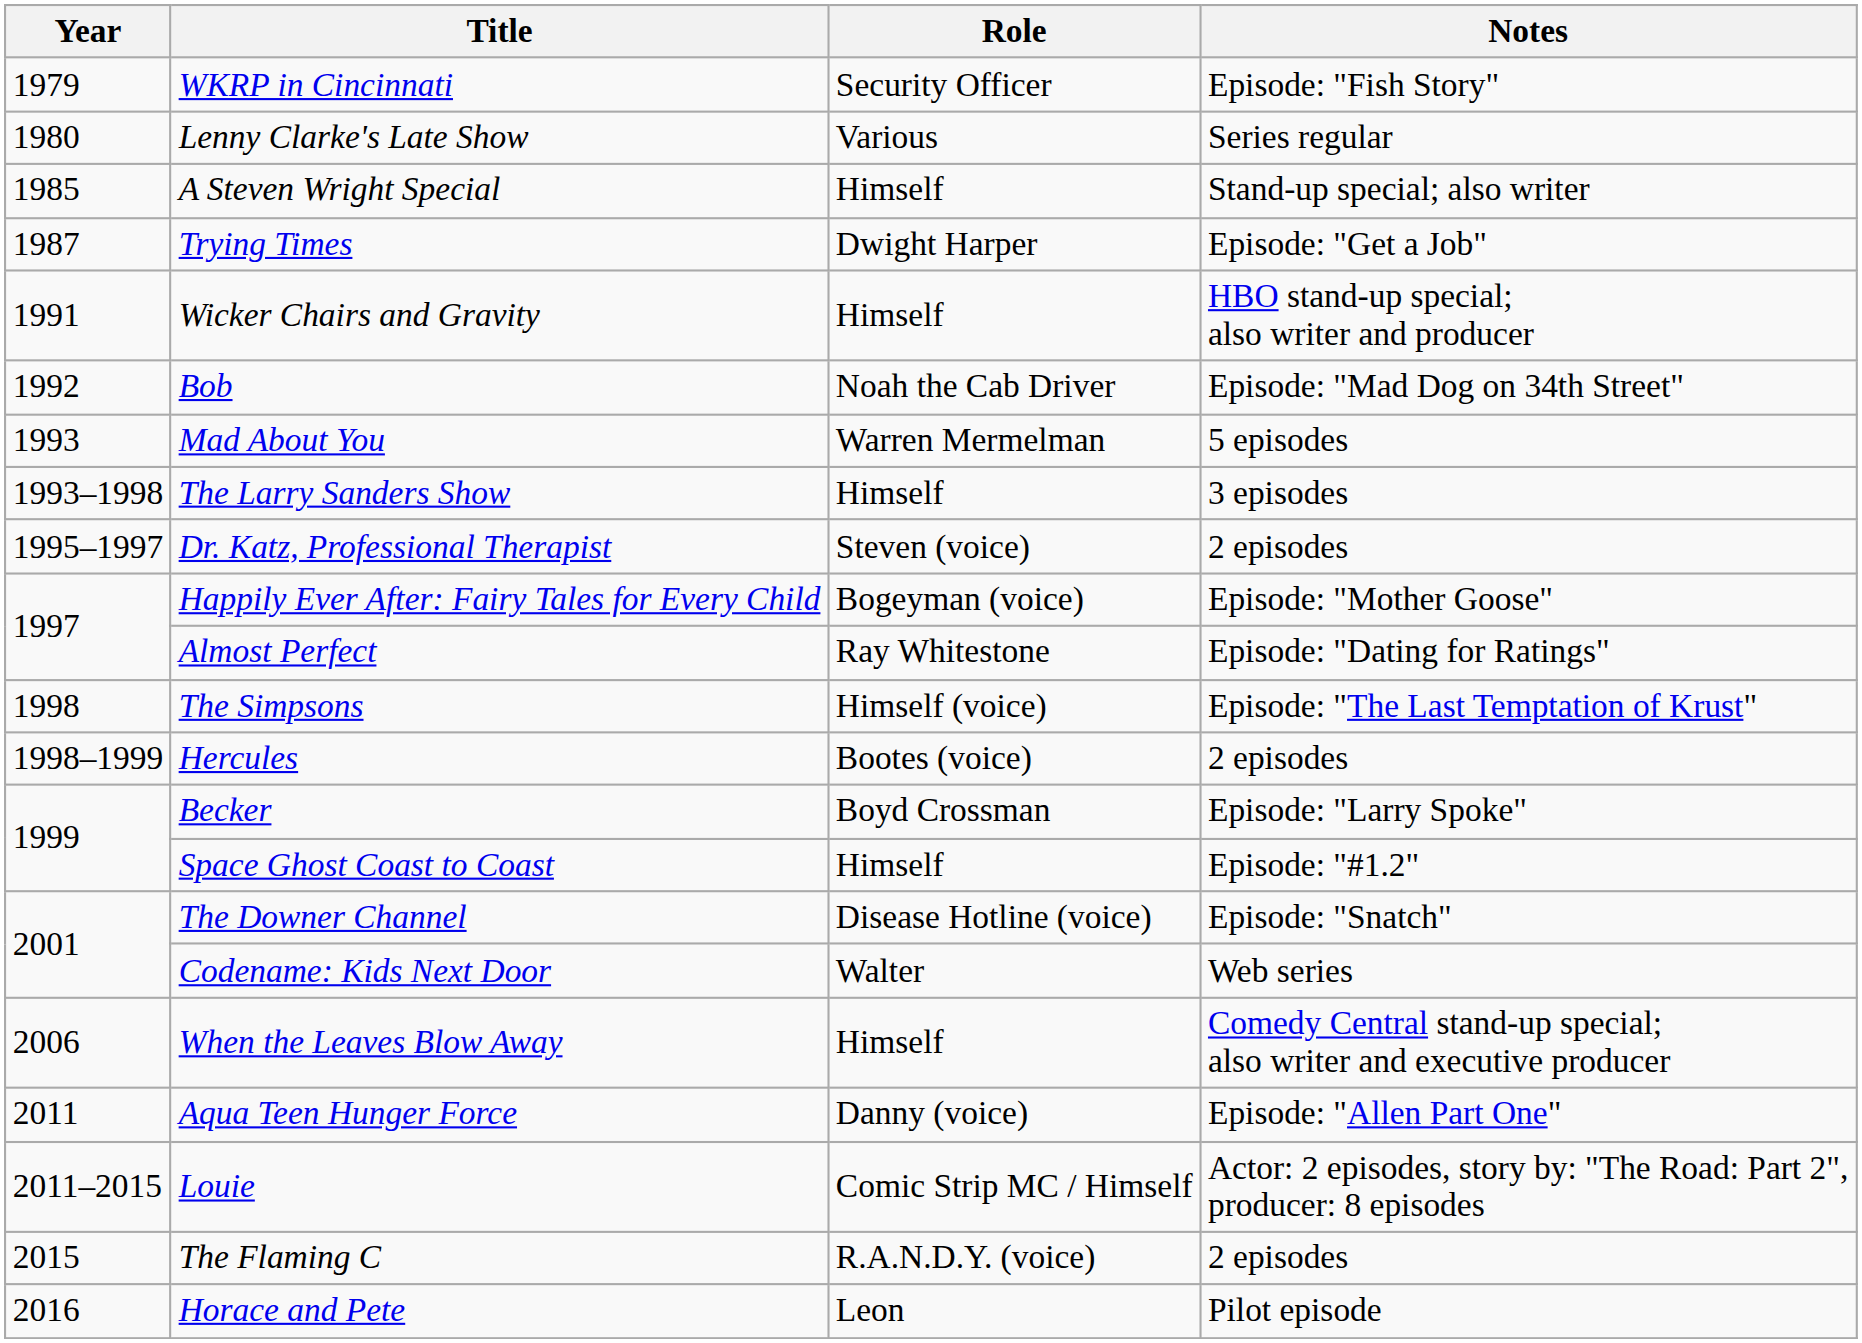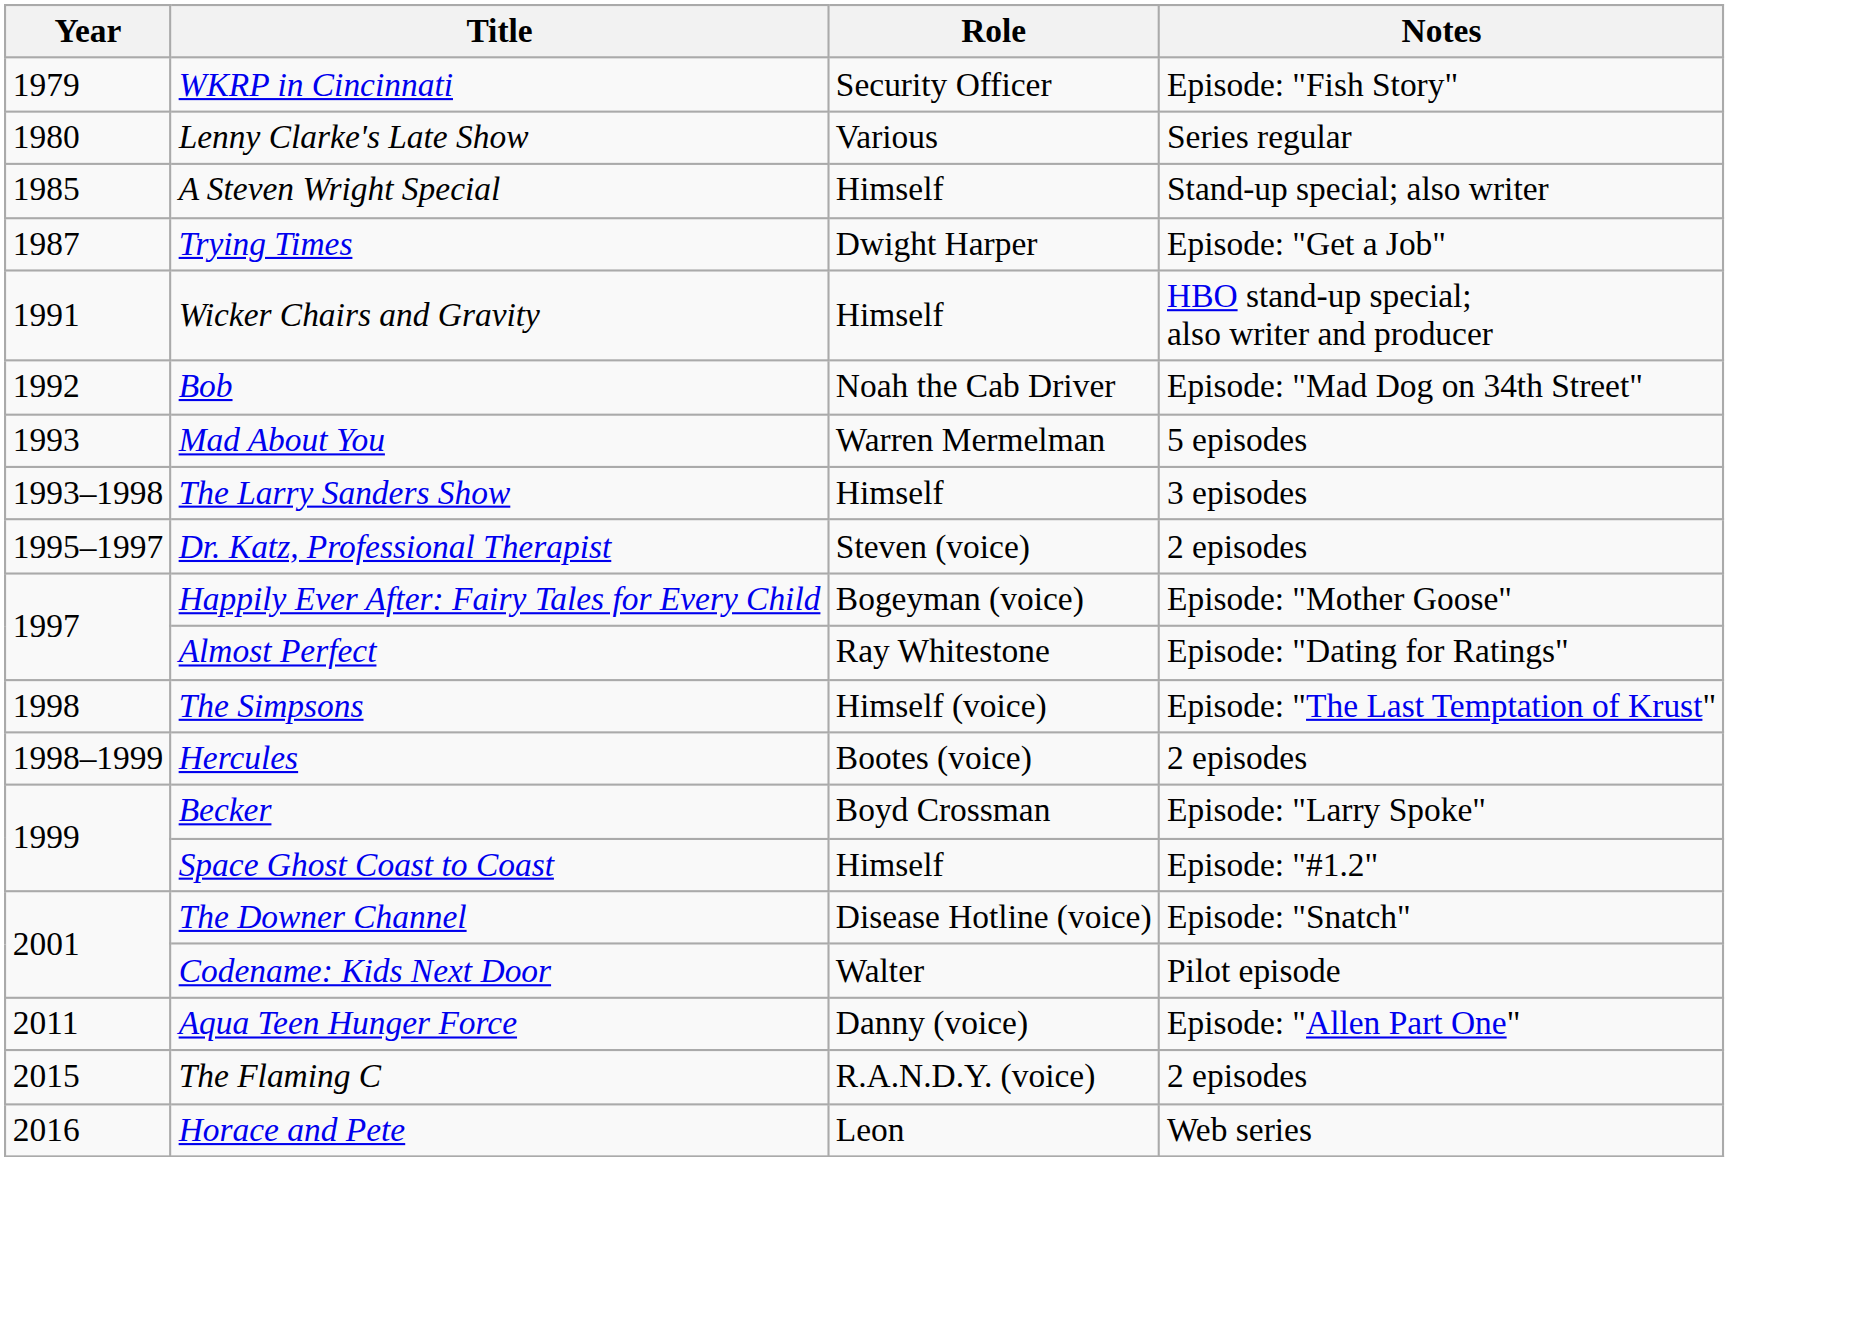 <table class="wikitable sortable">
 <tr>
 <th>Year</th>
 <th>Title</th>
 <th>Role</th>
 <th>Notes</th>
 </tr>
 <tr>
 <td>1979</td>
 <td><em><a href='#'>WKRP in Cincinnati</a></em></td>
 <td>Security Officer</td>
 <td>Episode: "Fish Story"</td>
 </tr>
 <tr>
 <td>1980</td>
 <td><em>Lenny Clarke's Late Show</em></td>
 <td>Various</td>
 <td>Series regular</td>
 </tr>
 <tr>
 <td>1985</td>
 <td><em>A Steven Wright Special</em></td>
 <td>Himself</td>
 <td>Stand-up special; also writer</td>
 </tr>
 <tr>
 <td>1987</td>
 <td><em><a href='#'>Trying Times</a></em></td>
 <td>Dwight Harper</td>
 <td>Episode: "Get a Job"</td>
 </tr>
 <tr>
 <td>1991</td>
 <td><em>Wicker Chairs and Gravity</em></td>
 <td>Himself</td>
 <td><a href='#'>HBO</a> stand-up special;<br> also writer and producer</td>
 </tr>
 <tr>
 <td>1992</td>
 <td><em><a href='#'>Bob</a></em></td>
 <td>Noah the Cab Driver</td>
 <td>Episode: "Mad Dog on 34th Street"</td>
 </tr>
 <tr>
 <td>1993</td>
 <td><em><a href='#'>Mad About You</a></em></td>
 <td>Warren Mermelman</td>
 <td>5 episodes</td>
 </tr>
 <tr>
 <td>1993–1998</td>
 <td><em><a href='#'>The Larry Sanders Show</a></em></td>
 <td>Himself</td>
 <td>3 episodes</td>
 </tr>
 <tr>
 <td>1995–1997</td>
 <td><em><a href='#'>Dr. Katz, Professional Therapist</a></em></td>
 <td>Steven (voice)</td>
 <td>2 episodes</td>
 </tr>
 <tr>
 <td rowspan=2>1997</td>
 <td><em><a href='#'>Happily Ever After: Fairy Tales for Every Child</a></em></td>
 <td>Bogeyman (voice)</td>
 <td>Episode: "Mother Goose"</td>
 </tr>
 <tr>
 <td><em><a href='#'>Almost Perfect</a></em></td>
 <td>Ray Whitestone</td>
 <td>Episode: "Dating for Ratings"</td>
 </tr>
 <tr>
 <td>1998</td>
 <td><em><a href='#'>The Simpsons</a></em></td>
 <td>Himself (voice)</td>
 <td>Episode: "<a href='#'>The Last Temptation of Krust</a>"</td>
 </tr>
 <tr>
 <td>1998–1999</td>
 <td><em><a href='#'>Hercules</a></em></td>
 <td>Bootes (voice)</td>
 <td>2 episodes</td>
 </tr>
 <tr>
 <td rowspan=2>1999</td>
 <td><em><a href='#'>Becker</a></em></td>
 <td>Boyd Crossman</td>
 <td>Episode: "Larry Spoke"</td>
 </tr>
 <tr>
 <td><em><a href='#'>Space Ghost Coast to Coast</a></em></td>
 <td>Himself</td>
 <td>Episode: "#1.2"</td>
 </tr>
 <tr>
 <td rowspan=2>2001</td>
 <td><em><a href='#'>The Downer Channel</a></em></td>
 <td>Disease Hotline (voice)</td>
 <td>Episode: "Snatch"</td>
 </tr>
 <tr>
 <td><em><a href='#'>Codename: Kids Next Door</a></em></td>
 <td>Walter</td>
-<td>Web series</td>
-</tr>
-<tr>
-<td>2006</td>
-<td><em><a href='#'>When the Leaves Blow Away</a></em></td>
-<td>Himself</td>
-<td><a href='#'>Comedy Central</a> stand-up special;<br> also writer and executive producer</td>
+<td>Pilot episode</td>
 </tr>
 <tr>
 <td>2011</td>
 <td><em><a href='#'>Aqua Teen Hunger Force</a></em></td>
 <td>Danny (voice)</td>
 <td>Episode: "<a href='#'>Allen Part One</a>"</td>
-</tr>
-<tr>
-<td>2011–2015</td>
-<td><em><a href='#'>Louie</a></em></td>
-<td>Comic Strip MC / Himself</td>
-<td>Actor: 2 episodes, story by: "The Road: Part 2",<br> producer: 8 episodes</td>
 </tr>
 <tr>
 <td>2015</td>
 <td><em>The Flaming C</em></td>
 <td>R.A.N.D.Y. (voice)</td>
 <td>2 episodes</td>
 </tr>
 <tr>
 <td>2016</td>
 <td><em><a href='#'>Horace and Pete</a></em></td>
 <td>Leon</td>
-<td>Pilot episode</td>
+<td>Web series</td>
 </tr>
 <tr>
 </tr>
 </table>
